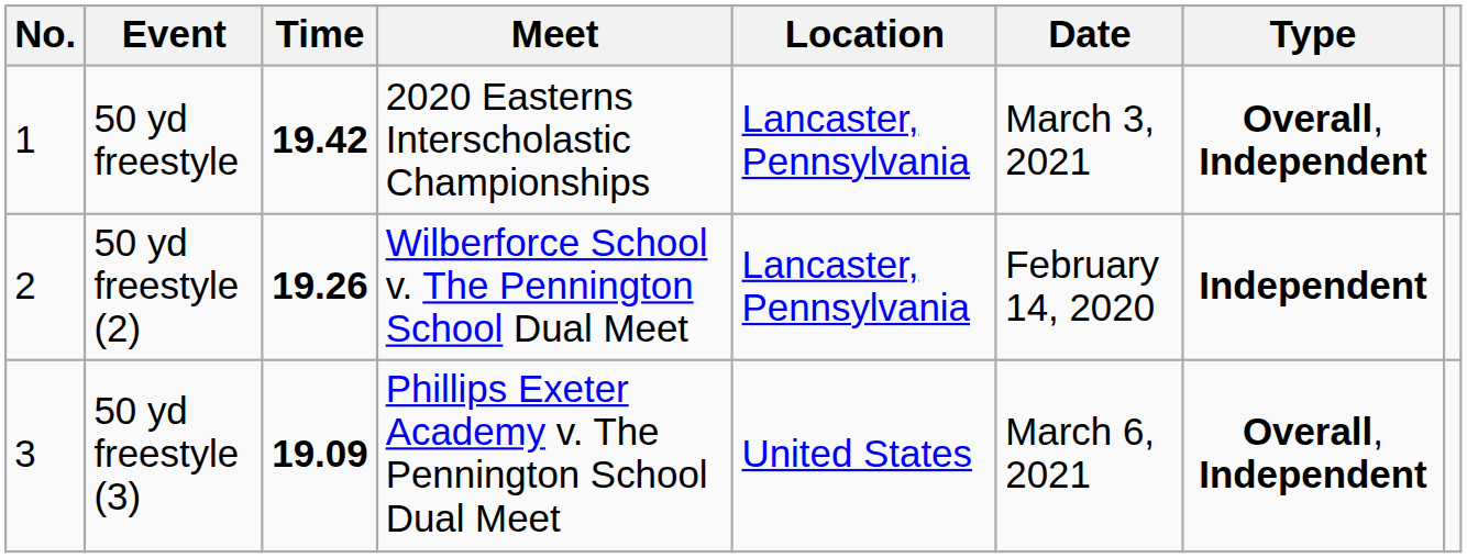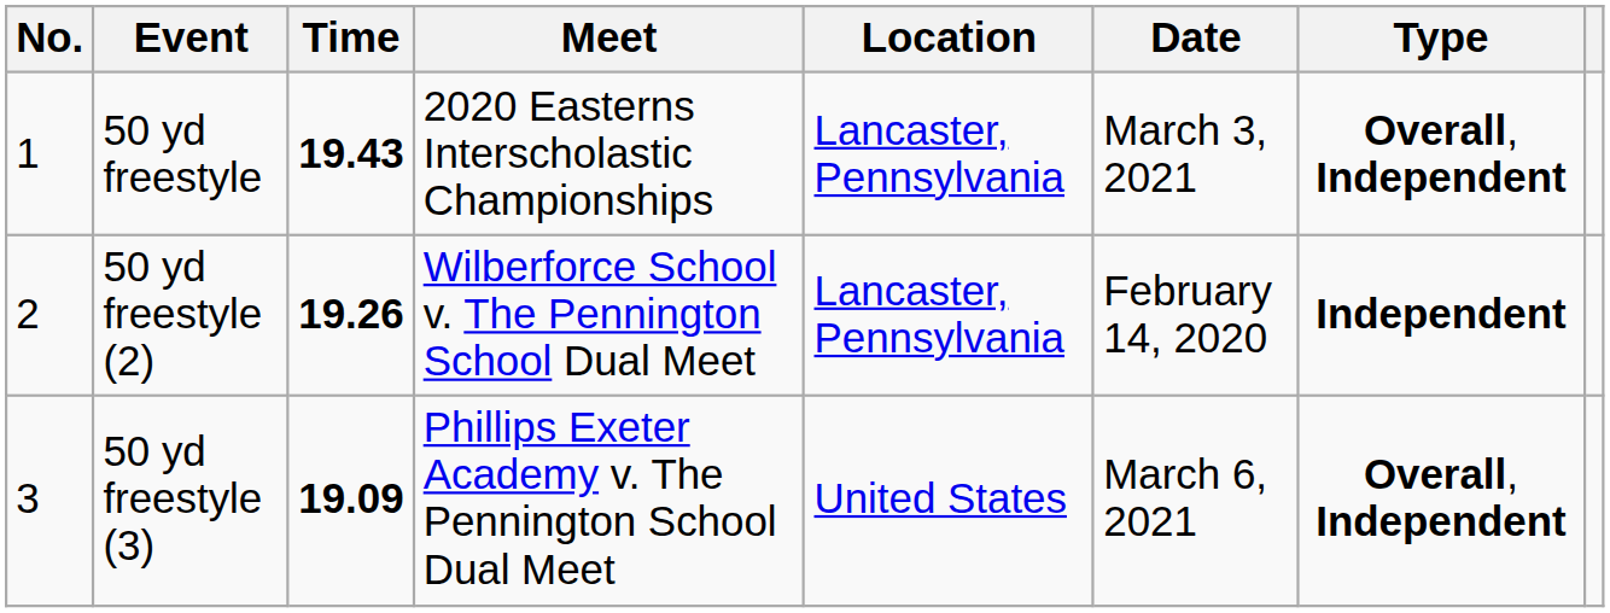 <table class="wikitable sortable">
 <tr>
 <th>No.</th>
 <th>Event</th>
 <th>Time</th>
 <th>Meet</th>
 <th>Location</th>
 <th>Date</th>
 <th>Type</th>
 <th></th>
 </tr>
 <tr>
 <td>1</td>
 <td>50 yd freestyle</td>
-<td style="text-align:center;"><strong>19.42</strong></td>
+<td style="text-align:center;"><strong>19.43</strong></td>
 <td>2020 Easterns Interscholastic Championships</td>
 <td><a href='#'>Lancaster, Pennsylvania</a></td>
 <td>March 3, 2021</td>
 <td style="text-align:center;"><strong>Overall</strong>, <strong>Independent</strong></td>
 <td style="text-align:center;"></td>
 </tr>
 <tr>
 <td>2</td>
 <td>50 yd freestyle (2)</td>
 <td style="text-align:center;"><strong>19.26</strong></td>
 <td><a href='#'>Wilberforce School</a> v. <a href='#'>The Pennington School</a> Dual Meet</td>
 <td><a href='#'>Lancaster, Pennsylvania</a></td>
 <td>February 14, 2020</td>
 <td style="text-align:center;"><strong>Independent</strong></td>
 <td style="text-align:center;"></td>
 </tr>
 <tr>
 <td>3</td>
 <td>50 yd freestyle (3)</td>
 <td style="text-align:center;"><strong>19.09</strong></td>
 <td><a href='#'>Phillips Exeter Academy</a> v. The Pennington School Dual Meet</td>
 <td><a href='#'>United States</a></td>
 <td>March 6, 2021</td>
 <td style="text-align:center;"><strong>Overall</strong>, <strong>Independent</strong></td>
 <td style="text-align:center;"></td>
 </tr>
 </table>
